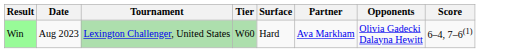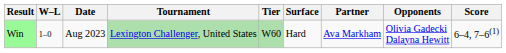 <table class="wikitable sortable">
 <tr>
 <th>Result</th>
+<th class="unsortable">W–L</th>
 <th>Date</th>
 <th>Tournament</th>
 <th>Tier</th>
 <th>Surface</th>
 <th>Partner</th>
 <th>Opponents</th>
 <th class="unsortable">Score</th>
 </tr>
 <tr>
 <td style="background:#98fb98;">Win</td>
+<td><small>1–0</small></td>
 <td>Aug 2023</td>
 <td style="background:#addfad"><a href='#'>Lexington Challenger</a>, United States</td>
 <td style="background:#addfad">W60</td>
 <td>Hard</td>
 <td> <a href='#'>Ava Markham</a></td>
 <td> <a href='#'>Olivia Gadecki</a> <br>  <a href='#'>Dalayna Hewitt</a></td>
 <td>6–4, 7–6<sup>(1)</sup></td>
 </tr>
 </table>
